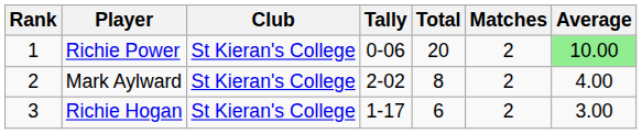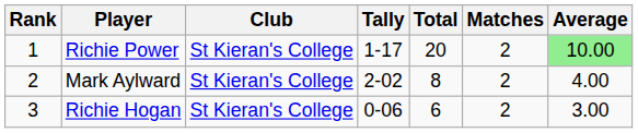 <table class="wikitable">
 <tr>
 <th>Rank</th>
 <th>Player</th>
 <th>Club</th>
 <th>Tally</th>
 <th>Total</th>
 <th>Matches</th>
 <th>Average</th>
 </tr>
 <tr>
 <td rowspan="1" style="text-align:center;">1</td>
 <td><a href='#'>Richie Power</a></td>
 <td><a href='#'>St Kieran's College</a></td>
-<td align=center>0-06</td>
+<td align=center>1-17</td>
 <td align=center>20</td>
 <td align=center>2</td>
 <td align=center style="background: lightgreen;">10.00</td>
 </tr>
 <tr>
 <td rowspan="1" style="text-align:center;">2</td>
 <td>Mark Aylward</td>
 <td><a href='#'>St Kieran's College</a></td>
 <td align=center>2-02</td>
 <td align=center>8</td>
 <td align=center>2</td>
 <td align=center>4.00</td>
 </tr>
 <tr>
 <td rowspan="1" style="text-align:center;">3</td>
 <td><a href='#'>Richie Hogan</a></td>
 <td><a href='#'>St Kieran's College</a></td>
-<td align=center>1-17</td>
+<td align=center>0-06</td>
 <td align=center>6</td>
 <td align=center>2</td>
 <td align=center>3.00</td>
 </tr>
 </table>
